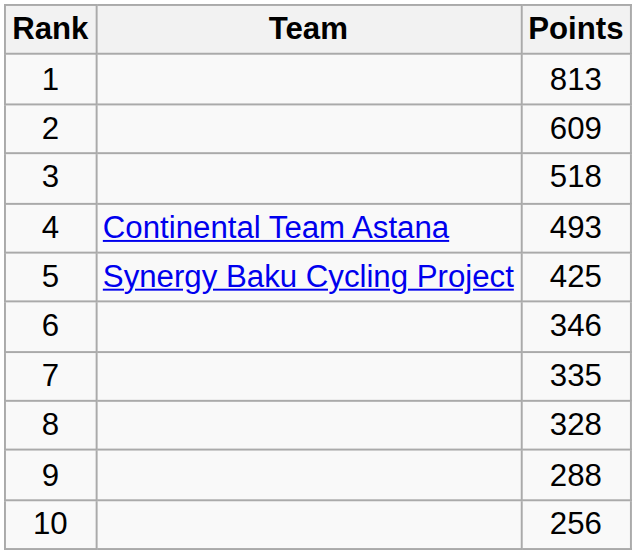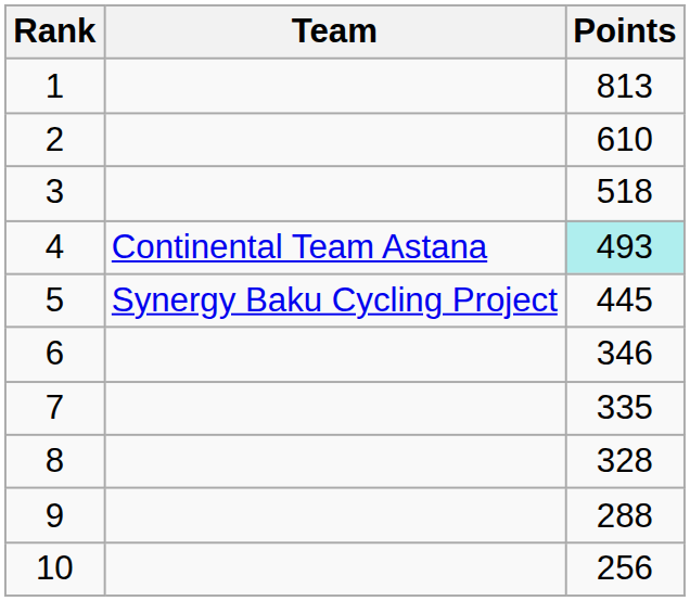 <table class="wikitable sortable">
 <tr>
 <th>Rank</th>
 <th>Team</th>
 <th>Points</th>
 </tr>
 <tr>
 <td align=center>1</td>
 <td></td>
 <td align=center>813</td>
 </tr>
 <tr>
 <td align=center>2</td>
 <td></td>
-<td align=center>609</td>
+<td align=center>610</td>
 </tr>
 <tr>
 <td align=center>3</td>
 <td></td>
 <td align=center>518</td>
 </tr>
 <tr>
 <td align=center>4</td>
 <td><a href='#'>Continental Team Astana</a></td>
-<td align=center>493</td>
+<td align=center style="background: paleturquoise;">493</td>
 </tr>
 <tr>
 <td align=center>5</td>
 <td><a href='#'>Synergy Baku Cycling Project</a></td>
-<td align=center>425</td>
+<td align=center>445</td>
 </tr>
 <tr>
 <td align=center>6</td>
 <td></td>
 <td align=center>346</td>
 </tr>
 <tr>
 <td align=center>7</td>
 <td></td>
 <td align=center>335</td>
 </tr>
 <tr>
 <td align=center>8</td>
 <td></td>
 <td align=center>328</td>
 </tr>
 <tr>
 <td align=center>9</td>
 <td></td>
 <td align=center>288</td>
 </tr>
 <tr>
 <td align=center>10</td>
 <td></td>
 <td align=center>256</td>
 </tr>
 </table>
